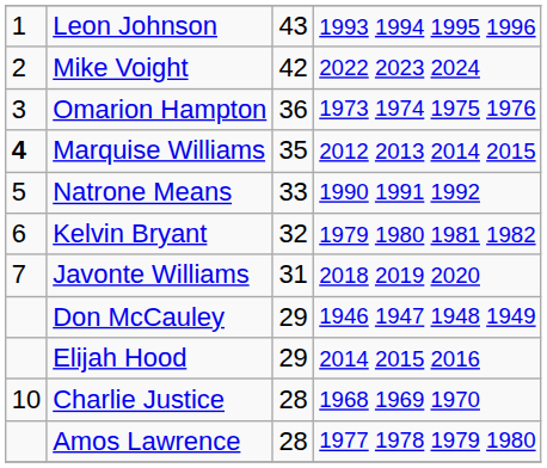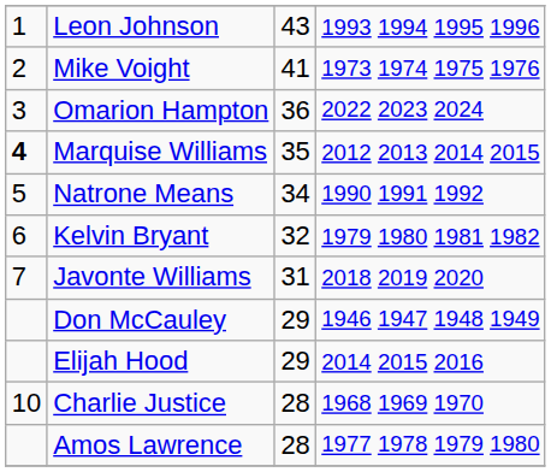 <table class="wikitable">
 <tr>
 </tr>
 <tr>
 <td>1</td>
 <td><a href='#'>Leon Johnson</a></td>
 <td>43</td>
 <td style="font-size:85%;"><a href='#'>1993</a> <a href='#'>1994</a> <a href='#'>1995</a> <a href='#'>1996</a></td>
 </tr>
 <tr>
 <td>2</td>
 <td><a href='#'>Mike Voight</a></td>
-<td>42</td>
-<td style="font-size:85%;"><a href='#'>2022</a> <a href='#'>2023</a> <a href='#'>2024</a></td>
+<td>41</td>
+<td style="font-size:85%;"><a href='#'>1973</a> <a href='#'>1974</a> <a href='#'>1975</a> <a href='#'>1976</a></td>
 </tr>
 <tr>
 <td>3</td>
 <td><a href='#'>Omarion Hampton</a></td>
 <td>36</td>
-<td style="font-size:85%;"><a href='#'>1973</a> <a href='#'>1974</a> <a href='#'>1975</a> <a href='#'>1976</a></td>
+<td style="font-size:85%;"><a href='#'>2022</a> <a href='#'>2023</a> <a href='#'>2024</a></td>
 </tr>
 <tr>
 <td><strong>4</strong></td>
 <td><a href='#'>Marquise Williams</a></td>
 <td>35</td>
 <td style="font-size:85%;"><a href='#'>2012</a> <a href='#'>2013</a> <a href='#'>2014</a> <a href='#'>2015</a></td>
 </tr>
 <tr>
 <td>5</td>
 <td><a href='#'>Natrone Means</a></td>
-<td>33</td>
+<td>34</td>
 <td style="font-size:85%;"><a href='#'>1990</a> <a href='#'>1991</a> <a href='#'>1992</a></td>
 </tr>
 <tr>
 <td>6</td>
 <td><a href='#'>Kelvin Bryant</a></td>
 <td>32</td>
 <td style="font-size:85%;"><a href='#'>1979</a> <a href='#'>1980</a> <a href='#'>1981</a> <a href='#'>1982</a></td>
 </tr>
 <tr>
 <td>7</td>
 <td><a href='#'>Javonte Williams</a></td>
 <td>31</td>
 <td style="font-size:85%;"><a href='#'>2018</a> <a href='#'>2019</a> <a href='#'>2020</a></td>
 </tr>
 <tr>
 <td></td>
 <td><a href='#'>Don McCauley</a></td>
 <td>29</td>
 <td style="font-size:85%;"><a href='#'>1946</a> <a href='#'>1947</a> <a href='#'>1948</a> <a href='#'>1949</a></td>
 </tr>
 <tr>
 <td></td>
 <td><a href='#'>Elijah Hood</a></td>
 <td>29</td>
 <td style="font-size:85%;"><a href='#'>2014</a> <a href='#'>2015</a> <a href='#'>2016</a></td>
 </tr>
 <tr>
 <td>10</td>
 <td><a href='#'>Charlie Justice</a></td>
 <td>28</td>
 <td style="font-size:85%;"><a href='#'>1968</a> <a href='#'>1969</a> <a href='#'>1970</a></td>
 </tr>
 <tr>
 <td></td>
 <td><a href='#'>Amos Lawrence</a></td>
 <td>28</td>
 <td style="font-size:85%;"><a href='#'>1977</a> <a href='#'>1978</a> <a href='#'>1979</a> <a href='#'>1980</a></td>
 </tr>
 <tr>
 </tr>
 </table>
